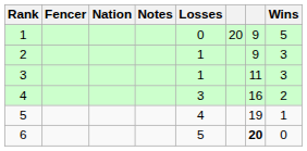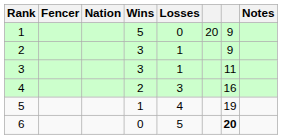 <table class="wikitable sortable" style="text-align: center;">
 <tr>
 <th>Rank</th>
 <th>Fencer</th>
 <th>Nation</th>
-<th>Notes</th>
+<th>Wins</th>
 <th>Losses</th>
 <th></th>
 <th></th>
-<th>Wins</th>
+<th>Notes</th>
 </tr>
 <tr style="background:#cfc;">
 <td>1</td>
 <td align=left></td>
 <td align=left></td>
-<td></td>
+<td>5</td>
 <td>0</td>
 <td>20</td>
 <td>9</td>
-<td>5</td>
+<td></td>
 </tr>
 <tr style="background:#cfc;">
 <td>2</td>
 <td align=left></td>
 <td align=left></td>
-<td></td>
+<td>3</td>
 <td>1</td>
 <td></td>
 <td>9</td>
-<td>3</td>
+<td></td>
 </tr>
 <tr style="background:#cfc;">
 <td>3</td>
 <td align=left></td>
 <td align=left></td>
-<td></td>
+<td>3</td>
 <td>1</td>
 <td></td>
 <td>11</td>
-<td>3</td>
+<td></td>
 </tr>
 <tr style="background:#cfc;">
 <td>4</td>
 <td align=left></td>
 <td align=left></td>
-<td></td>
+<td>2</td>
 <td>3</td>
 <td></td>
 <td>16</td>
-<td>2</td>
+<td></td>
 </tr>
 <tr>
 <td>5</td>
 <td align=left></td>
 <td align=left></td>
-<td></td>
+<td>1</td>
 <td>4</td>
 <td></td>
 <td>19</td>
-<td>1</td>
+<td></td>
 </tr>
 <tr>
 <td>6</td>
 <td align=left></td>
 <td align=left></td>
-<td></td>
+<td>0</td>
 <td>5</td>
 <td></td>
 <td><strong>20</strong></td>
-<td>0</td>
+<td></td>
 </tr>
 </table>
